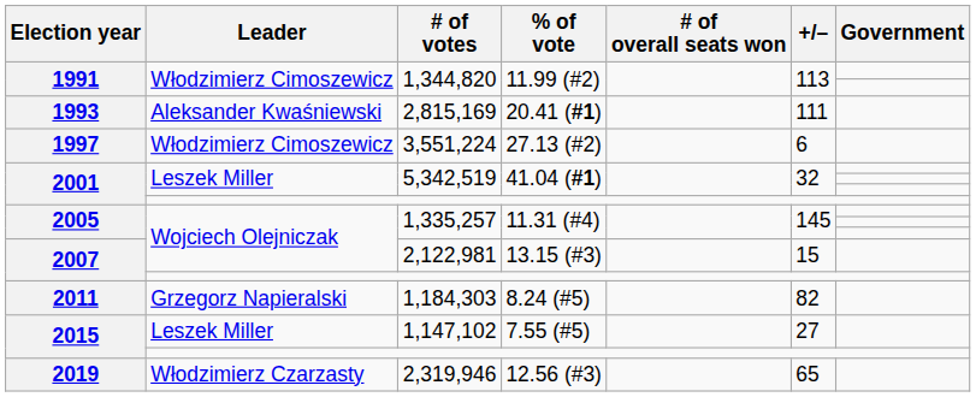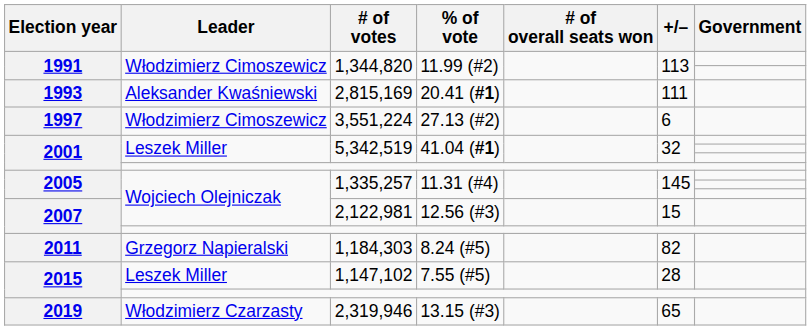 <table class=wikitable>
 <tr>
 <th>Election year</th>
 <th>Leader</th>
 <th># of<br>votes</th>
 <th>% of<br>vote</th>
 <th># of<br>overall seats won</th>
 <th>+/–</th>
 <th>Government</th>
 </tr>
 <tr>
 <th rowspan="2"><a href='#'>1991</a></th>
 <td rowspan="2"><a href='#'>Włodzimierz Cimoszewicz</a></td>
 <td rowspan="2">1,344,820</td>
 <td rowspan="2">11.99 (#2)</td>
 <td rowspan="2"></td>
 <td rowspan="2"> 113</td>
 <td></td>
 </tr>
 <tr>
 <td></td>
 </tr>
 <tr>
 <th><a href='#'>1993</a></th>
 <td><a href='#'>Aleksander Kwaśniewski</a></td>
 <td>2,815,169</td>
 <td>20.41 (<strong>#1</strong>)</td>
 <td></td>
 <td> 111</td>
 <td></td>
 </tr>
 <tr>
 <th><a href='#'>1997</a></th>
 <td><a href='#'>Włodzimierz Cimoszewicz</a></td>
 <td>3,551,224</td>
 <td>27.13 (#2)</td>
 <td></td>
 <td> 6</td>
 <td></td>
 </tr>
 <tr>
 <th rowspan="4"><a href='#'>2001</a></th>
 <td rowspan="3"><a href='#'>Leszek Miller</a></td>
 <td rowspan="3">5,342,519</td>
 <td rowspan="3">41.04 (<strong>#1</strong>)</td>
 <td rowspan="3"></td>
 <td rowspan="3"> 32</td>
 <td></td>
 </tr>
 <tr>
 <td></td>
 </tr>
 <tr>
 <td></td>
 </tr>
 <tr>
 <td colspan=6></td>
 </tr>
 <tr>
 <th rowspan="3"><a href='#'>2005</a></th>
 <td rowspan="4"><a href='#'>Wojciech Olejniczak</a></td>
 <td rowspan="3">1,335,257</td>
 <td rowspan="3">11.31 (#4)</td>
 <td rowspan="3"></td>
 <td rowspan="3"> 145</td>
 <td></td>
 </tr>
 <tr>
 <td></td>
 </tr>
 <tr>
 <td></td>
 </tr>
 <tr>
 <th rowspan=2><a href='#'>2007</a></th>
 <td>2,122,981</td>
-<td>13.15 (#3)</td>
+<td>12.56 (#3)</td>
 <td></td>
 <td> 15</td>
 <td></td>
 </tr>
 <tr>
 <td colspan=6></td>
 </tr>
 <tr>
 <th><a href='#'>2011</a></th>
 <td><a href='#'>Grzegorz Napieralski</a></td>
 <td>1,184,303</td>
 <td>8.24 (#5)</td>
 <td></td>
 <td> 82</td>
 <td></td>
 </tr>
 <tr>
 <th rowspan=2><a href='#'>2015</a></th>
 <td><a href='#'>Leszek Miller</a></td>
 <td>1,147,102</td>
 <td>7.55 (#5)</td>
 <td></td>
-<td> 27</td>
+<td> 28</td>
 <td></td>
 </tr>
 <tr>
 <td colspan=6></td>
 </tr>
 <tr>
 <th><a href='#'>2019</a></th>
 <td><a href='#'>Włodzimierz Czarzasty</a></td>
 <td>2,319,946</td>
-<td>12.56 (#3)</td>
+<td>13.15 (#3)</td>
 <td></td>
 <td> 65</td>
 <td></td>
 </tr>
 </table>
